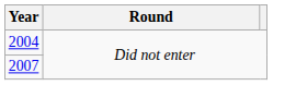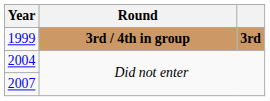 <table class="wikitable" style="text-align: center; font-size:90%">
 <tr>
 <th>Year</th>
 <th style="width:200px">Round</th>
 <th></th>
+</tr>
+<tr>
+<td><a href='#'>1999</a></td>
+<td bgcolor="cc9966"><strong>3rd / 4th in group</strong></td>
+<td bgcolor="cc9966"><strong>3rd</strong></td>
 </tr>
 <tr>
 <td><a href='#'>2004</a></td>
 <td colspan="2" rowspan="2"><em>Did not enter</em></td>
 </tr>
 <tr>
 <td><a href='#'>2007</a></td>
 </tr>
 </table>
